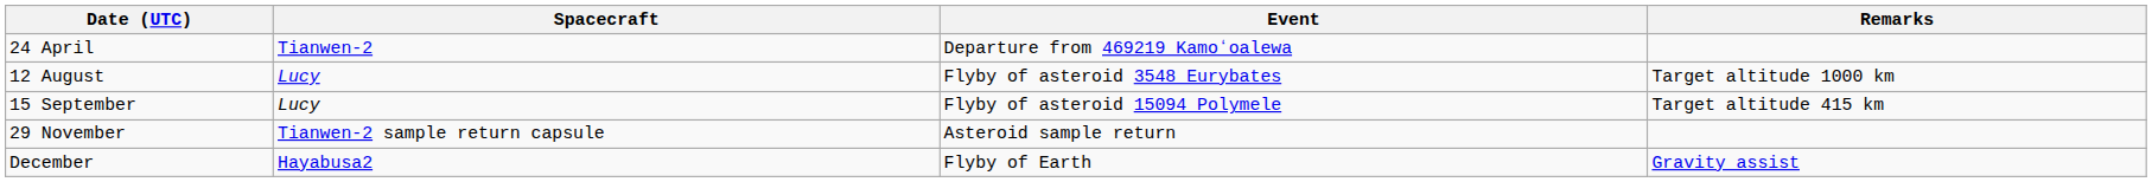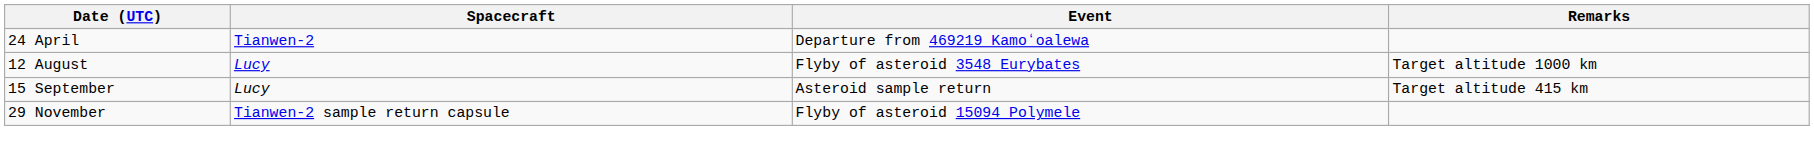 <table class="wikitable" style="width:100%;">
 <tr>
 <th>Date (<a href='#'>UTC</a>)</th>
 <th>Spacecraft</th>
 <th>Event</th>
 <th>Remarks</th>
 </tr>
 <tr>
 <td>24 April</td>
 <td><a href='#'>Tianwen-2</a></td>
 <td>Departure from <a href='#'>469219 Kamoʻoalewa</a></td>
 <td></td>
 </tr>
 <tr>
 <td>12 August</td>
 <td><em><a href='#'>Lucy</a></em></td>
 <td>Flyby of asteroid <a href='#'>3548 Eurybates</a></td>
 <td>Target altitude 1000 km</td>
 </tr>
 <tr>
 <td>15 September</td>
 <td><em>Lucy</em></td>
-<td>Flyby of asteroid <a href='#'>15094 Polymele</a></td>
+<td>Asteroid sample return</td>
 <td>Target altitude 415 km</td>
 </tr>
 <tr>
 <td>29 November</td>
 <td><a href='#'>Tianwen-2</a> sample return capsule</td>
-<td>Asteroid sample return</td>
+<td>Flyby of asteroid <a href='#'>15094 Polymele</a></td>
 <td></td>
 </tr>
-<tr>
-<td>December</td>
-<td><a href='#'>Hayabusa2</a></td>
-<td>Flyby of Earth</td>
-<td><a href='#'>Gravity assist</a></td>
-</tr>
 </table>
